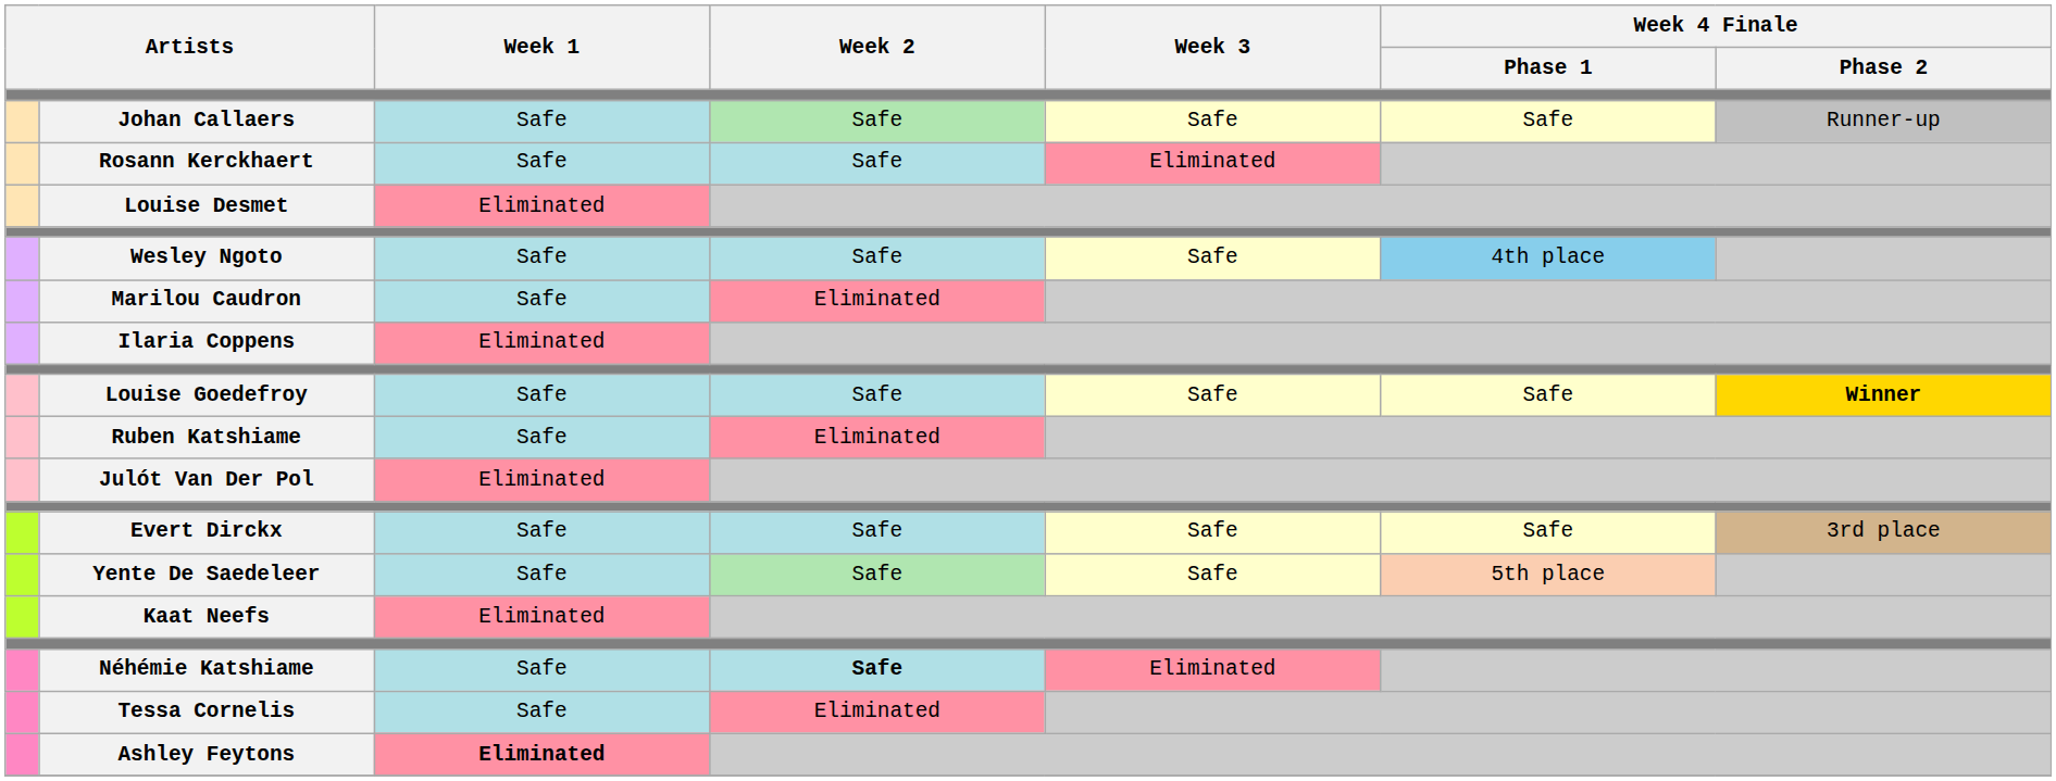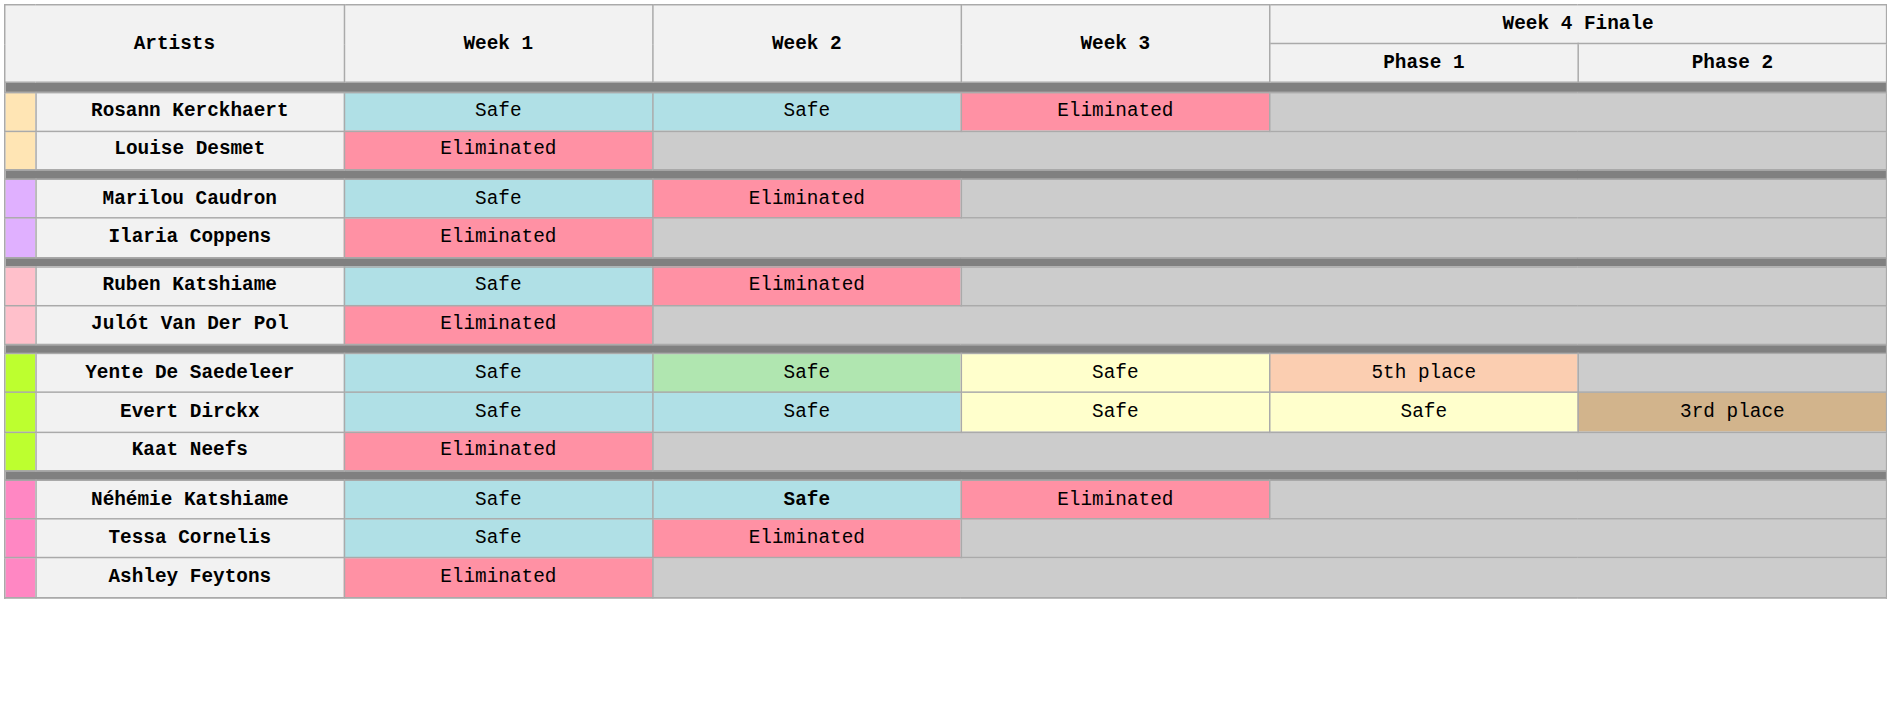 <table class="wikitable" style="text-align:center; line-height:20px; width:100%">
 <tr>
 <th colspan="2" width="11%" rowspan="2">Artists</th>
 <th style="width:10%" rowspan="2">Week 1</th>
 <th style="width:10%" rowspan="2">Week 2</th>
 <th style="width:10%" rowspan="2">Week 3</th>
 <th style="width:10%" colspan="2">Week 4 Finale</th>
 </tr>
 <tr>
 <th style="width:10%">Phase 1</th>
 <th style="width:10%">Phase 2</th>
 </tr>
 <tr>
 <th colspan="7" style="background:gray"></th>
-</tr>
-<tr>
-<th style="background:#ffe5b4"></th>
-<th scope="row">Johan Callaers</th>
-<td style="background:#B0E0E6">Safe</td>
-<td style="background:#b0e6b0">Safe</td>
-<td style="background:#FFFFCC">Safe</td>
-<td style="background:#FFFFCC">Safe</td>
-<td style="background:silver">Runner-up</td>
 </tr>
 <tr>
 <th style="background:#ffe5b4; width:01%"></th>
 <th scope="row">Rosann Kerckhaert</th>
 <td style="background:#B0E0E6">Safe</td>
 <td style="background:#B0E0E6">Safe</td>
 <td style="background:#FF91A4">Eliminated</td>
 <td colspan="2" style="background:#ccc"></td>
 </tr>
 <tr>
 <th style="background:#ffe5b4"></th>
 <th scope="row">Louise Desmet</th>
 <td style="background:#FF91A4">Eliminated</td>
 <td colspan="4" style="background:#ccc"></td>
 </tr>
 <tr>
 <th colspan="7" style="background:gray"></th>
 </tr>
 <tr>
 <th style="background:#e0b0ff"></th>
-<th scope="row">Wesley Ngoto</th>
-<td style="background:#B0E0E6">Safe</td>
-<td style="background:#B0E0E6">Safe</td>
-<td style="background:#FFFFCC">Safe</td>
-<td style="background: skyblue">4th place</td>
-<td style="background:#ccc"></td>
-</tr>
-<tr>
-<th style="background:#e0b0ff"></th>
 <th scope="row">Marilou Caudron</th>
 <td style="background:#B0E0E6">Safe</td>
 <td style="background:#FF91A4">Eliminated</td>
 <td colspan="3" style="background:#ccc"></td>
 </tr>
 <tr>
 <th style="background:#e0b0ff"></th>
 <th scope="row">Ilaria Coppens</th>
 <td style="background:#FF91A4">Eliminated</td>
 <td colspan="4" style="background:#ccc"></td>
 </tr>
 <tr>
 <th colspan="7" style="background:gray"></th>
-</tr>
-<tr>
-<th style="background:pink"></th>
-<th scope="row">Louise Goedefroy</th>
-<td style="background:#B0E0E6">Safe</td>
-<td style="background:#B0E0E6">Safe</td>
-<td style="background:#FFFFCC">Safe</td>
-<td style="background:#FFFFCC">Safe</td>
-<td style="background:gold"><strong>Winner</strong></td>
 </tr>
 <tr>
 <th style="background:pink"></th>
 <th scope="row">Ruben Katshiame</th>
 <td style="background:#B0E0E6">Safe</td>
 <td style="background:#FF91A4">Eliminated</td>
 <td colspan="3" style="background:#ccc"></td>
 </tr>
 <tr>
 <th style="background:pink"></th>
 <th scope="row">Julót Van Der Pol</th>
 <td style="background:#FF91A4">Eliminated</td>
 <td colspan="4" style="background:#ccc"></td>
 </tr>
 <tr>
 <th colspan="7" style="background:gray"></th>
 </tr>
 <tr>
 <th style="background:#bdff2f"></th>
+<th scope="row">Yente De Saedeleer</th>
+<td style="background:#B0E0E6">Safe</td>
+<td style="background:#b0e6b0">Safe</td>
+<td style="background:#FFFFCC">Safe</td>
+<td style="background:#fbceb1">5th place</td>
+<td style="background:#ccc"></td>
+</tr>
+<tr>
+<th style="background:#bdff2f"></th>
 <th scope="row">Evert Dirckx</th>
 <td style="background:#B0E0E6">Safe</td>
 <td style="background:#B0E0E6">Safe</td>
 <td style="background:#FFFFCC">Safe</td>
 <td style="background:#FFFFCC">Safe</td>
 <td style="background: tan">3rd place</td>
-</tr>
-<tr>
-<th style="background:#bdff2f"></th>
-<th scope="row">Yente De Saedeleer</th>
-<td style="background:#B0E0E6">Safe</td>
-<td style="background:#b0e6b0">Safe</td>
-<td style="background:#FFFFCC">Safe</td>
-<td style="background:#fbceb1">5th place</td>
-<td style="background:#ccc"></td>
 </tr>
 <tr>
 <th style="background:#bdff2f"></th>
 <th scope="row">Kaat Neefs</th>
 <td style="background:#FF91A4">Eliminated</td>
 <td colspan="4" style="background:#ccc"></td>
 </tr>
 <tr>
 <th colspan="7" style="background:gray"></th>
 </tr>
 <tr>
 <th style="background:#FF87C3"></th>
 <th scope="row">Néhémie Katshiame</th>
 <td style="background:#B0E0E6">Safe</td>
 <td style="background:#B0E0E6"><strong>Safe</strong></td>
 <td style="background:#FF91A4">Eliminated</td>
 <td colspan="2" style="background:#ccc"></td>
 </tr>
 <tr>
 <th style="background:#FF87C3"></th>
 <th scope="row">Tessa Cornelis</th>
 <td style="background:#B0E0E6">Safe</td>
 <td style="background:#FF91A4">Eliminated</td>
 <td colspan="3" style="background:#ccc"></td>
 </tr>
 <tr>
 <th style="background:#FF87C3"></th>
 <th scope="row">Ashley Feytons</th>
-<td style="background:#FF91A4"><strong>Eliminated</strong></td>
+<td style="background:#FF91A4">Eliminated</td>
 <td colspan="4" style="background:#ccc"></td>
 </tr>
 <tr>
 </tr>
 <tr>
 </tr>
 </table>
